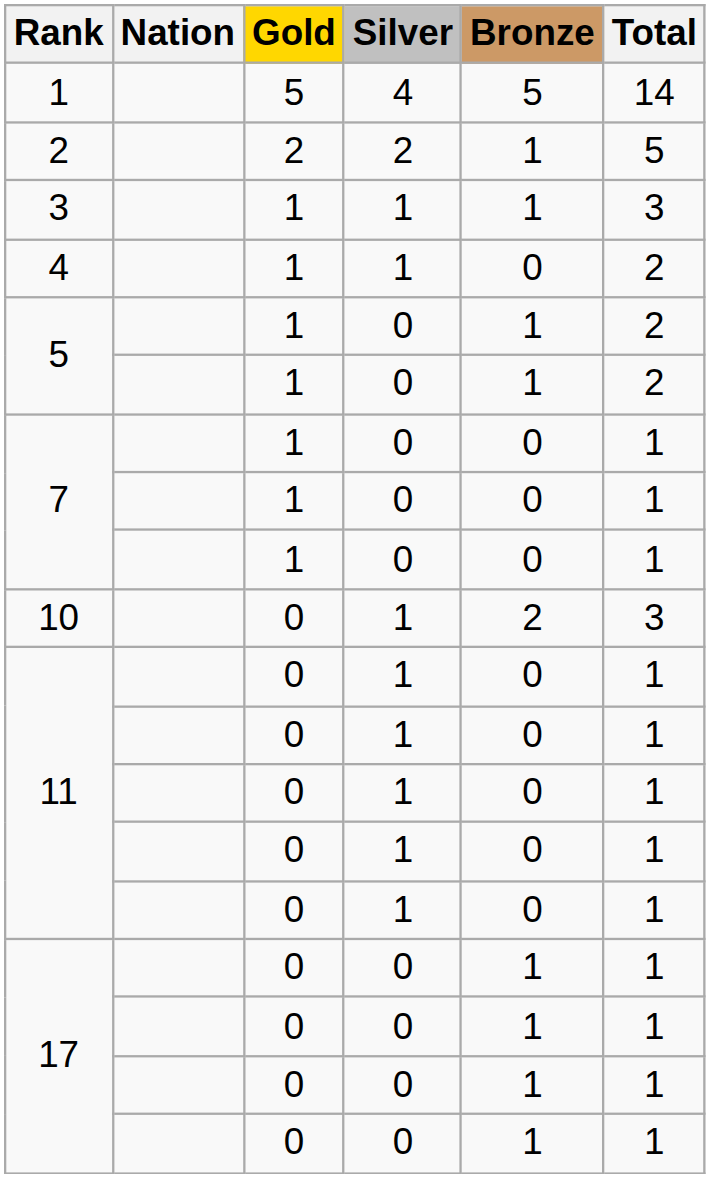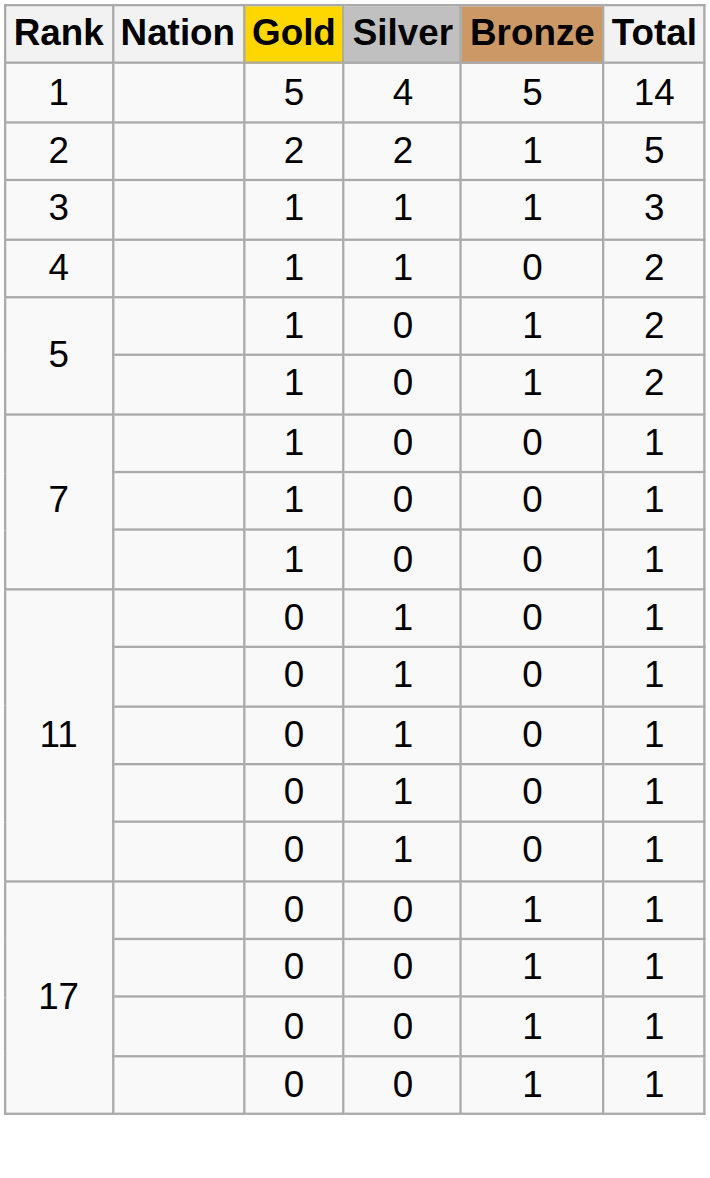 <table class="wikitable sortable" style="text-align:center">
 <tr>
 <th>Rank</th>
 <th>Nation</th>
 <th style="background-color:gold">Gold</th>
 <th style="background-color:silver">Silver</th>
 <th style="background-color:#cc9966">Bronze</th>
 <th>Total</th>
 </tr>
 <tr>
 <td>1</td>
 <td align=left></td>
 <td>5</td>
 <td>4</td>
 <td>5</td>
 <td>14</td>
 </tr>
 <tr>
 <td>2</td>
 <td align=left></td>
 <td>2</td>
 <td>2</td>
 <td>1</td>
 <td>5</td>
 </tr>
 <tr>
 <td>3</td>
 <td align=left></td>
 <td>1</td>
 <td>1</td>
 <td>1</td>
 <td>3</td>
 </tr>
 <tr>
 <td>4</td>
 <td align=left></td>
 <td>1</td>
 <td>1</td>
 <td>0</td>
 <td>2</td>
 </tr>
 <tr>
 <td rowspan="2">5</td>
 <td align=left></td>
 <td>1</td>
 <td>0</td>
 <td>1</td>
 <td>2</td>
 </tr>
 <tr>
 <td align="left"></td>
 <td>1</td>
 <td>0</td>
 <td>1</td>
 <td>2</td>
 </tr>
 <tr>
 <td rowspan="3">7</td>
 <td align="left"></td>
 <td>1</td>
 <td>0</td>
 <td>0</td>
 <td>1</td>
 </tr>
 <tr>
 <td align=left></td>
 <td>1</td>
 <td>0</td>
 <td>0</td>
 <td>1</td>
 </tr>
 <tr>
 <td align=left></td>
 <td>1</td>
 <td>0</td>
 <td>0</td>
 <td>1</td>
 </tr>
 <tr>
-<td>10</td>
-<td align="left"></td>
-<td>0</td>
-<td>1</td>
-<td>2</td>
-<td>3</td>
-</tr>
-<tr>
 <td rowspan=5>11</td>
 <td align="left"></td>
 <td>0</td>
 <td>1</td>
 <td>0</td>
 <td>1</td>
 </tr>
 <tr>
 <td align=left></td>
 <td>0</td>
 <td>1</td>
 <td>0</td>
 <td>1</td>
 </tr>
 <tr>
 <td align=left></td>
 <td>0</td>
 <td>1</td>
 <td>0</td>
 <td>1</td>
 </tr>
 <tr>
 <td align=left></td>
 <td>0</td>
 <td>1</td>
 <td>0</td>
 <td>1</td>
 </tr>
 <tr>
 <td align=left></td>
 <td>0</td>
 <td>1</td>
 <td>0</td>
 <td>1</td>
 </tr>
 <tr>
 <td rowspan="4">17</td>
 <td align="left"></td>
 <td>0</td>
 <td>0</td>
 <td>1</td>
 <td>1</td>
 </tr>
 <tr>
 <td align=left></td>
 <td>0</td>
 <td>0</td>
 <td>1</td>
 <td>1</td>
 </tr>
 <tr>
 <td align=left></td>
 <td>0</td>
 <td>0</td>
 <td>1</td>
 <td>1</td>
 </tr>
 <tr>
 <td align=left></td>
 <td>0</td>
 <td>0</td>
 <td>1</td>
 <td>1</td>
 </tr>
 </table>
